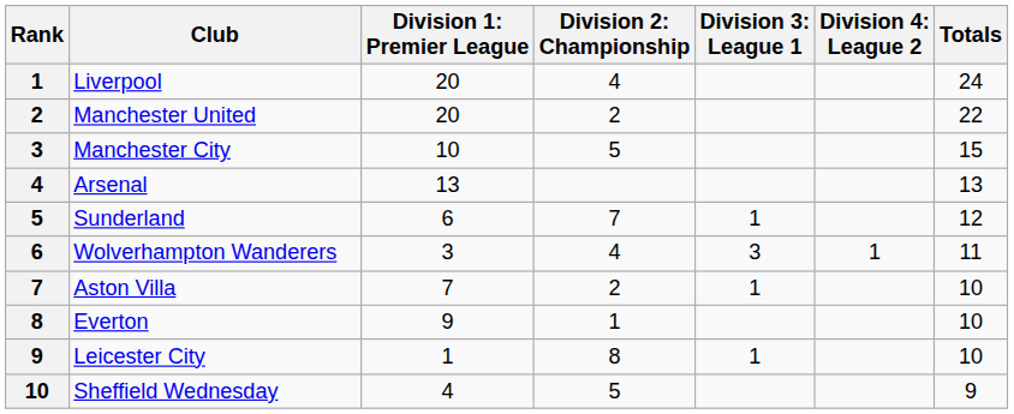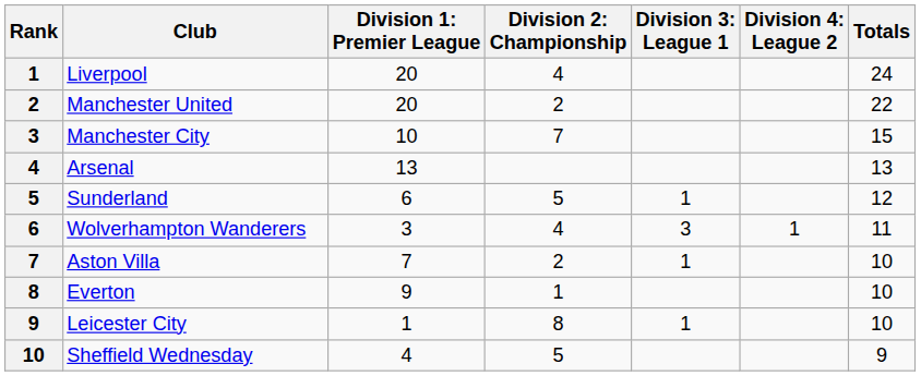 <table class="wikitable sortable" style="text-align:center;">
 <tr>
 <th scope="col">Rank</th>
 <th scope="col" style="width:13em;">Club</th>
 <th scope="col">Division 1:<br>Premier League</th>
 <th scope="col">Division 2:<br>Championship</th>
 <th scope="col">Division 3:<br>League 1</th>
 <th scope="col">Division 4:<br>League 2</th>
 <th scope="col">Totals</th>
 </tr>
 <tr>
 <th scope="row">1</th>
 <td style="text-align:left;"><a href='#'>Liverpool</a></td>
 <td>20</td>
 <td>4</td>
 <td></td>
 <td></td>
 <td>24</td>
 </tr>
 <tr>
 <th scope="row">2</th>
 <td style="text-align:left;"><a href='#'>Manchester United</a></td>
 <td>20</td>
 <td>2</td>
 <td></td>
 <td></td>
 <td>22</td>
 </tr>
 <tr>
 <th scope="row">3</th>
 <td style="text-align:left;"><a href='#'>Manchester City</a></td>
 <td>10</td>
-<td>5</td>
+<td>7</td>
 <td></td>
 <td></td>
 <td>15</td>
 </tr>
 <tr>
 <th scope="row">4</th>
 <td style="text-align:left;"><a href='#'>Arsenal</a></td>
 <td>13</td>
 <td></td>
 <td></td>
 <td></td>
 <td>13</td>
 </tr>
 <tr>
 <th scope="row">5</th>
 <td style="text-align:left;"><a href='#'>Sunderland</a></td>
 <td>6</td>
-<td>7</td>
+<td>5</td>
 <td>1</td>
 <td></td>
 <td>12</td>
 </tr>
 <tr>
 <th scope="row">6</th>
 <td style="text-align:left;"><a href='#'>Wolverhampton Wanderers</a></td>
 <td>3</td>
 <td>4</td>
 <td>3</td>
 <td>1</td>
 <td>11</td>
 </tr>
 <tr>
 <th scope="row">7</th>
 <td style="text-align:left;"><a href='#'>Aston Villa</a></td>
 <td>7</td>
 <td>2</td>
 <td>1</td>
 <td></td>
 <td>10</td>
 </tr>
 <tr>
 <th scope="row">8</th>
 <td style="text-align:left;"><a href='#'>Everton</a></td>
 <td>9</td>
 <td>1</td>
 <td></td>
 <td></td>
 <td>10</td>
 </tr>
 <tr>
 <th scope="row">9</th>
 <td style="text-align:left;"><a href='#'>Leicester City</a></td>
 <td>1</td>
 <td>8</td>
 <td>1</td>
 <td></td>
 <td>10</td>
 </tr>
 <tr>
 <th scope="row">10</th>
 <td style="text-align:left;"><a href='#'>Sheffield Wednesday</a></td>
 <td>4</td>
 <td>5</td>
 <td></td>
 <td></td>
 <td>9</td>
 </tr>
 </table>
